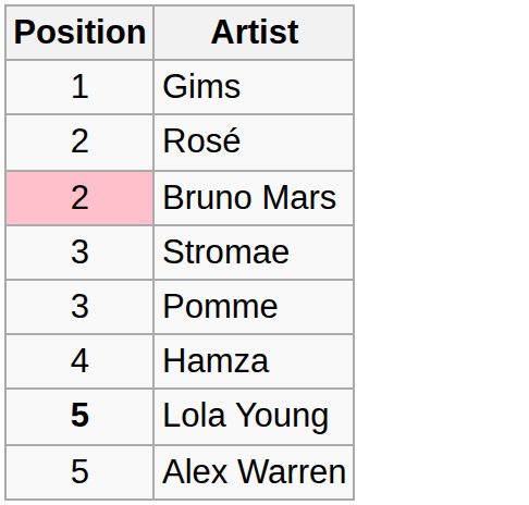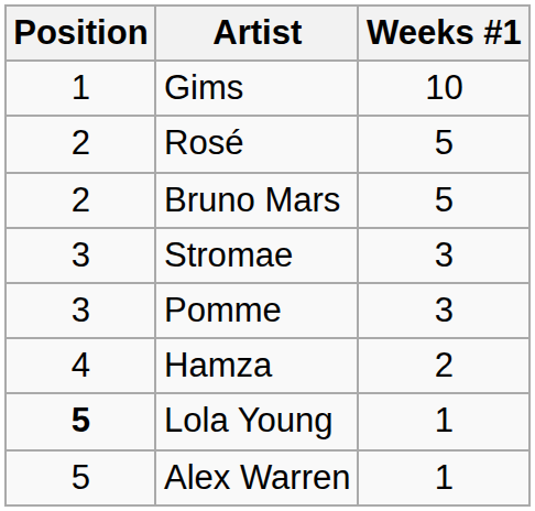 <table class="wikitable sortable" style="font-size:97%;">
 <tr>
 <th scope="col">Position</th>
 <th scope="col">Artist</th>
+<th scope="col">Weeks #1</th>
 </tr>
 <tr>
 <td align="center">1</td>
 <td>Gims</td>
+<td align="center">10</td>
 </tr>
 <tr>
 <td align="center">2</td>
 <td>Rosé</td>
+<td align="center">5</td>
 </tr>
 <tr>
-<td align="center" style="background: pink;">2</td>
+<td align="center">2</td>
 <td>Bruno Mars</td>
+<td align="center">5</td>
 </tr>
 <tr>
 <td align="center">3</td>
 <td>Stromae</td>
+<td align="center">3</td>
 </tr>
 <tr>
 <td align="center">3</td>
 <td>Pomme</td>
+<td align="center">3</td>
 </tr>
 <tr>
 <td align="center">4</td>
 <td>Hamza</td>
+<td align="center">2</td>
 </tr>
 <tr>
 <td align="center"><strong>5</strong></td>
 <td>Lola Young</td>
+<td align="center">1</td>
 </tr>
 <tr>
 <td align="center">5</td>
 <td>Alex Warren</td>
+<td align="center">1</td>
 </tr>
 </table>
